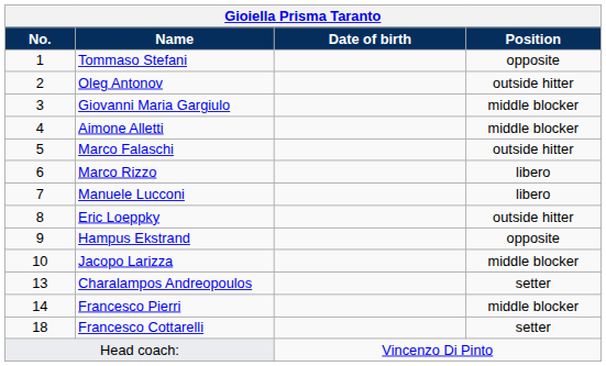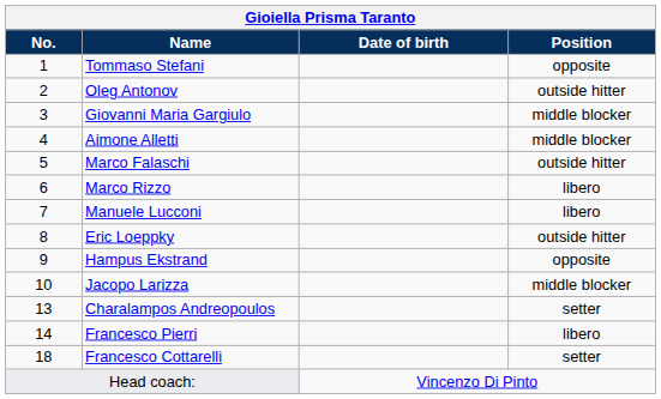 <table class="wikitable collapsible collapsed" style="font-size:90%; text-align:center;">
 <tr>
 <th colspan=5 style="width:30em"><a href='#'>Gioiella Prisma Taranto</a></th>
 </tr>
 <tr>
 <th style="width:5em; color:#FFFFFF; background-color:#052E5D">No.</th>
 <th style="width:15em; color:#FFFFFF; background-color:#052E5D">Name</th>
 <th style="width:15em; color:#FFFFFF; background-color:#052E5D">Date of birth</th>
 <th style="width:10em; color:#FFFFFF; background-color:#052E5D">Position</th>
 </tr>
 <tr>
 <td>1</td>
 <td style="text-align:left"> <a href='#'>Tommaso Stefani</a></td>
 <td style="text-align:right"></td>
 <td>opposite</td>
 </tr>
 <tr>
 <td>2</td>
 <td style="text-align:left"> <a href='#'>Oleg Antonov</a></td>
 <td style="text-align:right"></td>
 <td>outside hitter</td>
 </tr>
 <tr>
 <td>3</td>
 <td style="text-align:left"> <a href='#'>Giovanni Maria Gargiulo</a></td>
 <td style="text-align:right"></td>
 <td>middle blocker</td>
 </tr>
 <tr>
 <td>4</td>
 <td style="text-align:left"> <a href='#'>Aimone Alletti</a></td>
 <td style="text-align:right"></td>
 <td>middle blocker</td>
 </tr>
 <tr>
 <td>5</td>
 <td style="text-align:left"> <a href='#'>Marco Falaschi</a></td>
 <td style="text-align:right"></td>
 <td>outside hitter</td>
 </tr>
 <tr>
 <td>6</td>
 <td style="text-align:left"> <a href='#'>Marco Rizzo</a></td>
 <td style="text-align:right"></td>
 <td>libero</td>
 </tr>
 <tr>
 <td>7</td>
 <td style="text-align:left"> <a href='#'>Manuele Lucconi</a></td>
 <td style="text-align:right"></td>
 <td>libero</td>
 </tr>
 <tr>
 <td>8</td>
 <td style="text-align:left"> <a href='#'>Eric Loeppky</a></td>
 <td style="text-align:right"></td>
 <td>outside hitter</td>
 </tr>
 <tr>
 <td>9</td>
 <td style="text-align:left"> <a href='#'>Hampus Ekstrand</a></td>
 <td style="text-align:right"></td>
 <td>opposite</td>
 </tr>
 <tr>
 <td>10</td>
 <td style="text-align:left"> <a href='#'>Jacopo Larizza</a></td>
 <td style="text-align:right"></td>
 <td>middle blocker</td>
 </tr>
 <tr>
 <td>13</td>
 <td style="text-align:left"> <a href='#'>Charalampos Andreopoulos</a></td>
 <td style="text-align:right"></td>
 <td>setter</td>
 </tr>
 <tr>
 <td>14</td>
 <td style="text-align:left"> <a href='#'>Francesco Pierri</a></td>
 <td style="text-align:right"></td>
-<td>middle blocker</td>
+<td>libero</td>
 </tr>
 <tr>
 <td>18</td>
 <td style="text-align:left"> <a href='#'>Francesco Cottarelli</a></td>
 <td align=right></td>
 <td>setter</td>
 </tr>
 <tr class="sortbottom">
 <td colspan=2 style="background:#EAECF0">Head coach:</td>
 <td colspan=2> <a href='#'>Vincenzo Di Pinto</a></td>
 </tr>
 </table>
